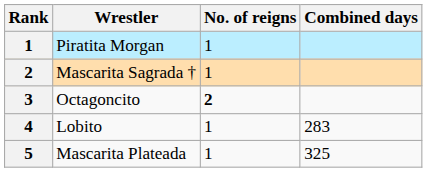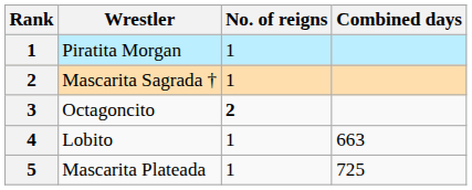 <table class="wikitable sortable">
 <tr>
 <th>Rank</th>
 <th>Wrestler</th>
 <th>No. of reigns</th>
 <th>Combined days</th>
 </tr>
 <tr style="background-color:#bbeeff">
 <th>1</th>
 <td>Piratita Morgan</td>
 <td>1</td>
 <td></td>
 </tr>
 <tr style="background: #ffdead;">
 <th>2</th>
 <td>Mascarita Sagrada †</td>
 <td>1</td>
 <td></td>
 </tr>
 <tr>
 <th>3</th>
 <td>Octagoncito</td>
 <td><strong>2</strong></td>
 <td></td>
 </tr>
 <tr>
 <th>4</th>
 <td>Lobito</td>
 <td>1</td>
-<td>283</td>
+<td>663</td>
 </tr>
 <tr>
 <th>5</th>
 <td>Mascarita Plateada</td>
 <td>1</td>
-<td>325</td>
+<td>725</td>
 </tr>
 </table>
